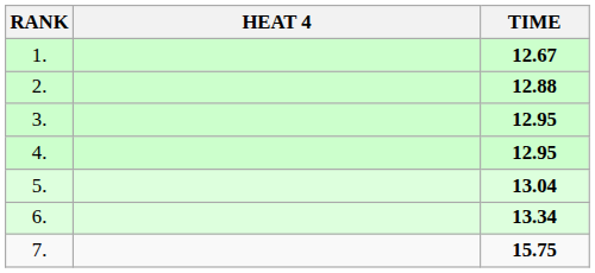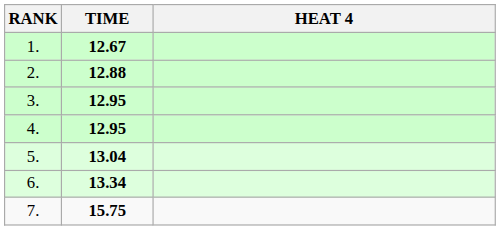 <table class="wikitable" style="border-collapse: collapse; font-size: 90%;">
 <tr>
 <th>RANK</th>
+<th style="width: 5em">TIME</th>
 <th style="width: 20em">HEAT 4</th>
-<th style="width: 5em">TIME</th>
 </tr>
 <tr style="background:#ccffcc;">
 <td align="center">1.</td>
+<td align="center"><strong>12.67</strong></td>
 <td></td>
-<td align="center"><strong>12.67</strong></td>
 </tr>
 <tr style="background:#ccffcc;">
 <td align="center">2.</td>
+<td align="center"><strong>12.88</strong></td>
 <td></td>
-<td align="center"><strong>12.88</strong></td>
 </tr>
 <tr style="background:#ccffcc;">
 <td align="center">3.</td>
+<td align="center"><strong>12.95</strong></td>
 <td></td>
-<td align="center"><strong>12.95</strong></td>
 </tr>
 <tr style="background:#ccffcc;">
 <td align="center">4.</td>
+<td align="center"><strong>12.95</strong></td>
 <td></td>
-<td align="center"><strong>12.95</strong></td>
 </tr>
 <tr style="background:#ddffdd;">
 <td align="center">5.</td>
+<td align="center"><strong>13.04</strong></td>
 <td></td>
-<td align="center"><strong>13.04</strong></td>
 </tr>
 <tr style="background:#ddffdd;">
 <td align="center">6.</td>
+<td align="center"><strong>13.34</strong></td>
 <td></td>
-<td align="center"><strong>13.34</strong></td>
 </tr>
 <tr>
 <td align="center">7.</td>
+<td align="center"><strong>15.75</strong></td>
 <td></td>
-<td align="center"><strong>15.75</strong></td>
 </tr>
 </table>
